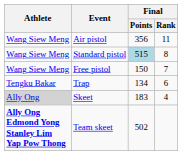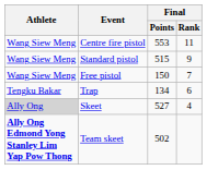 <table class="wikitable" style="font-size:90%;">
 <tr>
 <th rowspan=2>Athlete</th>
 <th rowspan=2>Event</th>
 <th colspan=2>Final</th>
 </tr>
 <tr style="font-size:95%">
 <th>Points</th>
 <th>Rank</th>
 </tr>
 <tr align=center>
 <td align=left><a href='#'>Wang Siew Meng</a></td>
-<td align=left><a href='#'>Air pistol</a></td>
-<td>356</td>
+<td align=left><a href='#'>Centre fire pistol</a></td>
+<td>553</td>
 <td>11</td>
 </tr>
 <tr align=center>
 <td align=left><a href='#'>Wang Siew Meng</a></td>
 <td align=left><a href='#'>Standard pistol</a></td>
-<td style="background: lightblue;">515</td>
-<td>8</td>
+<td>515</td>
+<td>9</td>
 </tr>
 <tr align=center>
 <td align=left><a href='#'>Wang Siew Meng</a></td>
 <td align=left><a href='#'>Free pistol</a></td>
 <td>150</td>
 <td>7</td>
 </tr>
 <tr align=center>
 <td align=left><a href='#'>Tengku Bakar</a></td>
 <td align=left><a href='#'>Trap</a></td>
 <td>134</td>
 <td>6</td>
 </tr>
 <tr align=center>
 <td align=left style="background: lightgrey;"><a href='#'>Ally Ong</a></td>
 <td align=left><a href='#'>Skeet</a></td>
-<td>183</td>
+<td>527</td>
 <td>4</td>
 </tr>
 <tr align=center>
 <td align=left><strong><a href='#'>Ally Ong</a><br><a href='#'>Edmond Yong</a><br><a href='#'>Stanley Lim</a><br><a href='#'>Yap Pow Thong</a></strong></td>
 <td align=left><a href='#'>Team skeet</a></td>
 <td>502</td>
 <td></td>
 </tr>
 </table>
